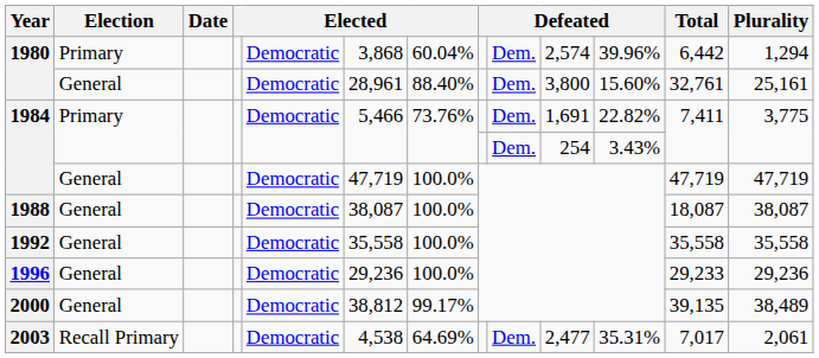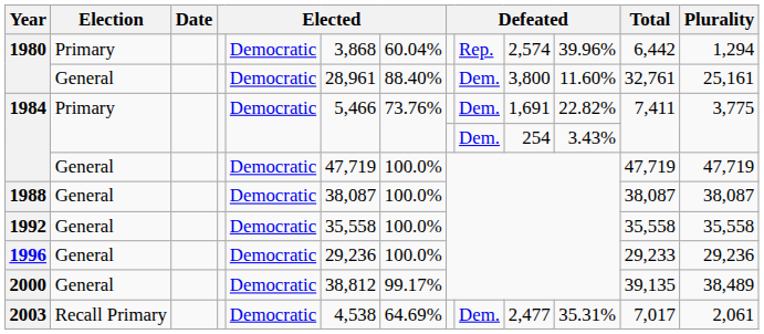 <table class=wikitable>
 <tr>
 <th>Year</th>
 <th>Election</th>
 <th>Date</th>
 <th ! colspan="4">Elected</th>
 <th ! colspan="4">Defeated</th>
 <th>Total</th>
 <th>Plurality</th>
 </tr>
 <tr>
 <th rowspan="2" valign="top">1980</th>
 <td valign="top">Primary</td>
 <td valign="top"></td>
 <td valign="top"></td>
 <td valign="top" ><a href='#'>Democratic</a></td>
 <td valign="top" align="right">3,868</td>
 <td valign="top" align="right">60.04%</td>
 <td valign="top"></td>
-<td valign="top" ><a href='#'>Dem.</a></td>
+<td valign="top" ><a href='#'>Rep.</a></td>
 <td valign="top" align="right">2,574</td>
 <td valign="top" align="right">39.96%</td>
 <td valign="top" align="right">6,442</td>
 <td valign="top" align="right">1,294</td>
 </tr>
 <tr>
 <td valign="top">General</td>
 <td valign="top"></td>
 <td valign="top"></td>
 <td valign="top" ><a href='#'>Democratic</a></td>
 <td valign="top" align="right">28,961</td>
 <td valign="top" align="right">88.40%</td>
 <td valign="top"></td>
 <td valign="top" ><a href='#'>Dem.</a></td>
 <td valign="top" align="right">3,800</td>
-<td valign="top" align="right">15.60%</td>
+<td valign="top" align="right">11.60%</td>
 <td valign="top" align="right">32,761</td>
 <td valign="top" align="right">25,161</td>
 </tr>
 <tr>
 <th rowspan="3" valign="top">1984</th>
 <td rowspan="2" valign="top">Primary</td>
 <td rowspan="2" valign="top"></td>
 <td rowspan="2" valign="top"></td>
 <td rowspan="2" valign="top" ><a href='#'>Democratic</a></td>
 <td rowspan="2" valign="top" align="right">5,466</td>
 <td rowspan="2" valign="top" align="right">73.76%</td>
 <td valign="top"></td>
 <td valign="top" ><a href='#'>Dem.</a></td>
 <td valign="top" align="right">1,691</td>
 <td valign="top" align="right">22.82%</td>
 <td rowspan="2" valign="top" align="right">7,411</td>
 <td rowspan="2" valign="top" align="right">3,775</td>
 </tr>
 <tr>
 <td valign="top"></td>
 <td valign="top" ><a href='#'>Dem.</a></td>
 <td valign="top" align="right">254</td>
 <td valign="top" align="right">3.43%</td>
 </tr>
 <tr>
 <td valign="top">General</td>
 <td valign="top"></td>
 <td valign="top"></td>
 <td valign="top" ><a href='#'>Democratic</a></td>
 <td valign="top" align="right">47,719</td>
 <td valign="top" align="right">100.0%</td>
 <td valign="top" colspan="4" rowspan="5"></td>
 <td valign="top" align="right">47,719</td>
 <td valign="top" align="right">47,719</td>
 </tr>
 <tr>
 <th valign="top">1988</th>
 <td valign="top">General</td>
 <td valign="top"></td>
 <td valign="top"></td>
 <td valign="top" ><a href='#'>Democratic</a></td>
 <td valign="top" align="right">38,087</td>
 <td valign="top" align="right">100.0%</td>
-<td valign="top" align="right">18,087</td>
+<td valign="top" align="right">38,087</td>
 <td valign="top" align="right">38,087</td>
 </tr>
 <tr>
 <th valign="top">1992</th>
 <td valign="top">General</td>
 <td valign="top"></td>
 <td valign="top"></td>
 <td valign="top" ><a href='#'>Democratic</a></td>
 <td valign="top" align="right">35,558</td>
 <td valign="top" align="right">100.0%</td>
 <td valign="top" align="right">35,558</td>
 <td valign="top" align="right">35,558</td>
 </tr>
 <tr>
 <th valign="top"><a href='#'>1996</a></th>
 <td valign="top">General</td>
 <td valign="top"></td>
 <td valign="top"></td>
 <td valign="top" ><a href='#'>Democratic</a></td>
 <td valign="top" align="right">29,236</td>
 <td valign="top" align="right">100.0%</td>
 <td valign="top" align="right">29,233</td>
 <td valign="top" align="right">29,236</td>
 </tr>
 <tr>
 <th valign="top">2000</th>
 <td valign="top">General</td>
 <td valign="top"></td>
 <td valign="top"></td>
 <td valign="top" ><a href='#'>Democratic</a></td>
 <td valign="top" align="right">38,812</td>
 <td valign="top" align="right">99.17%</td>
 <td valign="top" align="right">39,135</td>
 <td valign="top" align="right">38,489</td>
 </tr>
 <tr>
 <th valign="top">2003</th>
 <td valign="top">Recall Primary</td>
 <td valign="top"></td>
 <td valign="top"></td>
 <td valign="top" ><a href='#'>Democratic</a></td>
 <td valign="top" align="right">4,538</td>
 <td valign="top" align="right">64.69%</td>
 <td valign="top"></td>
 <td valign="top" ><a href='#'>Dem.</a></td>
 <td valign="top" align="right">2,477</td>
 <td valign="top" align="right">35.31%</td>
 <td valign="top" align="right">7,017</td>
 <td valign="top" align="right">2,061</td>
 </tr>
 </table>
